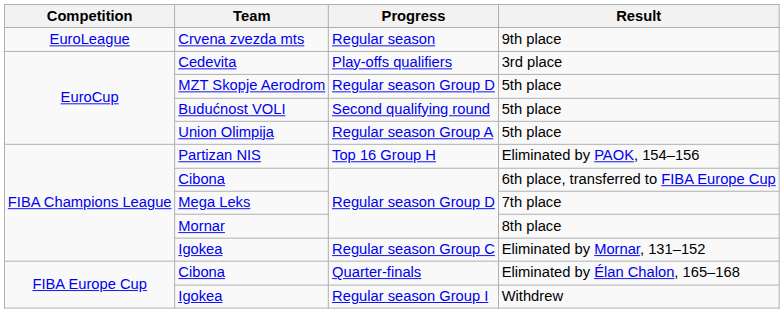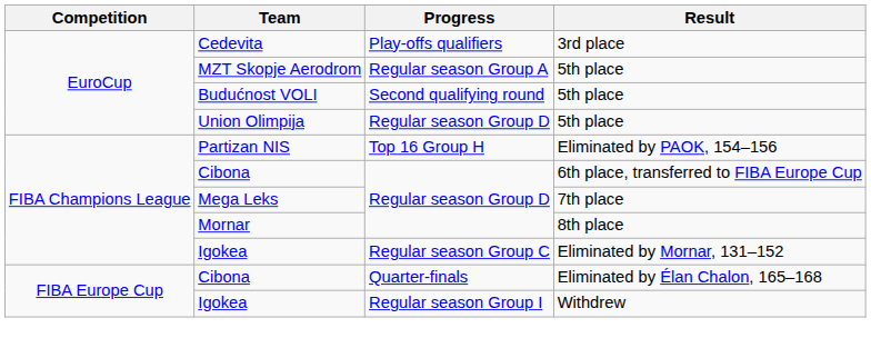 <table class="wikitable">
 <tr>
 <th>Competition</th>
 <th>Team</th>
 <th>Progress</th>
 <th>Result</th>
-</tr>
-<tr>
-<td align="center"><a href='#'>EuroLeague</a></td>
-<td> <a href='#'>Crvena zvezda mts</a></td>
-<td><a href='#'>Regular season</a></td>
-<td>9th place</td>
 </tr>
 <tr>
 <td rowspan="4" align="center"><a href='#'>EuroCup</a></td>
 <td> <a href='#'>Cedevita</a></td>
 <td><a href='#'>Play-offs qualifiers</a></td>
 <td>3rd place</td>
 </tr>
 <tr>
 <td> <a href='#'>MZT Skopje Aerodrom</a></td>
-<td><a href='#'>Regular season Group D</a></td>
+<td><a href='#'>Regular season Group A</a></td>
 <td>5th place</td>
 </tr>
 <tr>
 <td> <a href='#'>Budućnost VOLI</a></td>
 <td><a href='#'>Second qualifying round</a></td>
 <td>5th place</td>
 </tr>
 <tr>
 <td> <a href='#'>Union Olimpija</a></td>
-<td><a href='#'>Regular season Group A</a></td>
+<td><a href='#'>Regular season Group D</a></td>
 <td>5th place</td>
 </tr>
 <tr>
 <td rowspan="5" align="center"><a href='#'>FIBA Champions League</a></td>
 <td> <a href='#'>Partizan NIS</a></td>
 <td><a href='#'>Top 16 Group H</a></td>
 <td>Eliminated by  <a href='#'>PAOK</a>, 154–156</td>
 </tr>
 <tr>
 <td> <a href='#'>Cibona</a></td>
 <td rowspan=3><a href='#'>Regular season Group D</a></td>
 <td>6th place, transferred to <a href='#'>FIBA Europe Cup</a></td>
 </tr>
 <tr>
 <td> <a href='#'>Mega Leks</a></td>
 <td>7th place</td>
 </tr>
 <tr>
 <td> <a href='#'>Mornar</a></td>
 <td>8th place</td>
 </tr>
 <tr>
 <td> <a href='#'>Igokea</a></td>
 <td><a href='#'>Regular season Group C</a></td>
 <td>Eliminated by  <a href='#'>Mornar</a>, 131–152</td>
 </tr>
 <tr>
 <td rowspan="2" align="center"><a href='#'>FIBA Europe Cup</a></td>
 <td> <a href='#'>Cibona</a></td>
 <td><a href='#'>Quarter-finals</a></td>
 <td>Eliminated by  <a href='#'>Élan Chalon</a>, 165–168</td>
 </tr>
 <tr>
 <td> <a href='#'>Igokea</a></td>
 <td><a href='#'>Regular season Group I</a></td>
 <td>Withdrew</td>
 </tr>
 </table>
